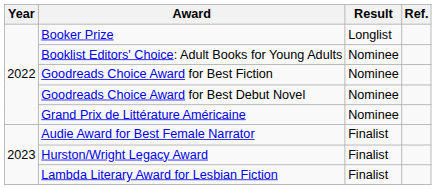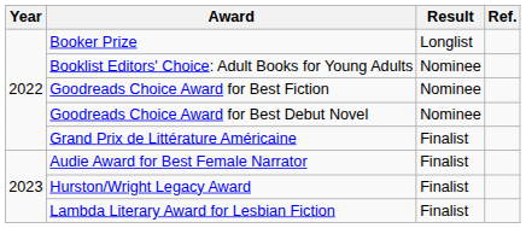 <table class="wikitable sortable mw-collapsible">
 <tr>
 <th>Year</th>
 <th>Award</th>
 <th>Result</th>
 <th>Ref.</th>
 </tr>
 <tr>
 <td rowspan="5">2022</td>
 <td><a href='#'>Booker Prize</a></td>
 <td>Longlist</td>
 <td></td>
 </tr>
 <tr>
 <td><a href='#'>Booklist Editors' Choice</a>: Adult Books for Young Adults</td>
 <td>Nominee</td>
 <td></td>
 </tr>
 <tr>
 <td><a href='#'>Goodreads Choice Award</a> for Best Fiction</td>
 <td>Nominee</td>
 <td></td>
 </tr>
 <tr>
 <td><a href='#'>Goodreads Choice Award</a> for Best Debut Novel</td>
 <td>Nominee</td>
 <td></td>
 </tr>
 <tr>
 <td><a href='#'>Grand Prix de Littérature Américaine</a></td>
-<td>Nominee</td>
+<td>Finalist</td>
 <td></td>
 </tr>
 <tr>
 <td rowspan="3">2023</td>
 <td><a href='#'>Audie Award for Best Female Narrator</a></td>
 <td>Finalist</td>
 <td></td>
 </tr>
 <tr>
 <td><a href='#'>Hurston/Wright Legacy Award</a></td>
 <td>Finalist</td>
 <td></td>
 </tr>
 <tr>
 <td><a href='#'>Lambda Literary Award for Lesbian Fiction</a></td>
 <td>Finalist</td>
 <td></td>
 </tr>
 </table>
